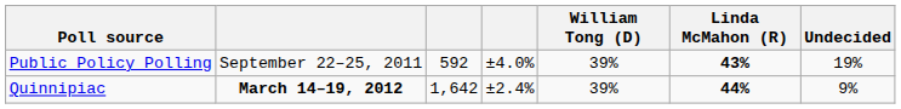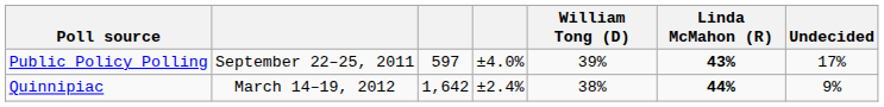 <table class="wikitable" style="text-align:center">
 <tr valign= bottom>
 <th>Poll source</th>
 <th></th>
 <th></th>
 <th></th>
 <th style="width:100px;">William<br>Tong (D)</th>
 <th style="width:100px;">Linda<br>McMahon (R)</th>
 <th>Undecided</th>
 </tr>
 <tr>
 <td align=left><a href='#'>Public Policy Polling</a></td>
 <td>September 22–25, 2011</td>
-<td>592</td>
+<td>597</td>
 <td>±4.0%</td>
 <td>39%</td>
 <td><strong>43%</strong></td>
-<td>19%</td>
+<td>17%</td>
 </tr>
 <tr>
 <td align=left><a href='#'>Quinnipiac</a></td>
-<td><strong>March 14–19, 2012</strong></td>
+<td>March 14–19, 2012</td>
 <td>1,642</td>
 <td>±2.4%</td>
-<td>39%</td>
+<td>38%</td>
 <td><strong>44%</strong></td>
 <td>9%</td>
 </tr>
 </table>
